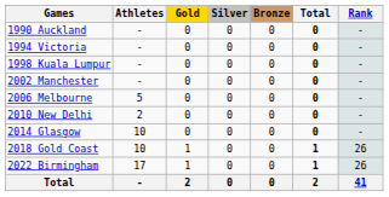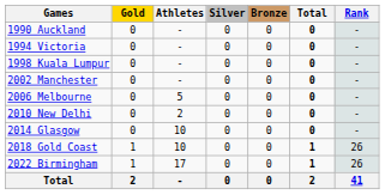 <table class="wikitable" style="text-align:center; font-size:90%;">
 <tr>
 <th>Games</th>
+<td style="background:gold; width:3.7em; font-weight:bold;">Gold</td>
 <th>Athletes</th>
-<td style="background:gold; width:3.7em; font-weight:bold;">Gold</td>
 <td style="background:silver; width:3.7em; font-weight:bold;">Silver</td>
 <td style="background:#cc9966; width:3.7em; font-weight:bold;">Bronze</td>
 <th style="width:4em; font-weight:bold;">Total</th>
 <th style="width:4em; font-weight:bold;"><a href='#'>Rank</a></th>
 </tr>
 <tr>
 <td align=left> <a href='#'>1990 Auckland</a></td>
+<td>0</td>
 <td>-</td>
-<td>0</td>
 <td>0</td>
 <td>0</td>
 <td><strong>0</strong></td>
 <td bgcolor=DCE5E5>-</td>
 </tr>
 <tr>
 <td align=left> <a href='#'>1994 Victoria</a></td>
+<td>0</td>
 <td>-</td>
-<td>0</td>
 <td>0</td>
 <td>0</td>
 <td><strong>0</strong></td>
 <td bgcolor=DCE5E5>-</td>
 </tr>
 <tr>
 <td align=left> <a href='#'>1998 Kuala Lumpur</a></td>
+<td>0</td>
 <td>-</td>
-<td>0</td>
 <td>0</td>
 <td>0</td>
 <td><strong>0</strong></td>
 <td bgcolor=DCE5E5>-</td>
 </tr>
 <tr>
 <td align=left> <a href='#'>2002 Manchester</a></td>
+<td>0</td>
 <td>-</td>
-<td>0</td>
 <td>0</td>
 <td>0</td>
 <td><strong>0</strong></td>
 <td bgcolor=DCE5E5>-</td>
 </tr>
 <tr>
 <td align=left> <a href='#'>2006 Melbourne</a></td>
+<td>0</td>
 <td>5</td>
-<td>0</td>
 <td>0</td>
 <td>0</td>
 <td><strong>0</strong></td>
 <td bgcolor=DCE5E5>-</td>
 </tr>
 <tr>
 <td align=left> <a href='#'>2010 New Delhi</a></td>
+<td>0</td>
 <td>2</td>
-<td>0</td>
 <td>0</td>
 <td>0</td>
 <td><strong>0</strong></td>
 <td bgcolor=DCE5E5>-</td>
 </tr>
 <tr>
 <td align=left> <a href='#'>2014 Glasgow</a></td>
+<td>0</td>
 <td>10</td>
-<td>0</td>
 <td>0</td>
 <td>0</td>
 <td><strong>0</strong></td>
 <td bgcolor=DCE5E5>-</td>
 </tr>
 <tr>
 <td align=left> <a href='#'>2018 Gold Coast</a></td>
+<td>1</td>
 <td>10</td>
-<td>1</td>
 <td>0</td>
 <td>0</td>
 <td><strong>1</strong></td>
 <td bgcolor=DCE5E5>26</td>
 </tr>
 <tr>
 <td align=left> <a href='#'>2022 Birmingham</a></td>
+<td>1</td>
 <td>17</td>
-<td>1</td>
 <td>0</td>
 <td>0</td>
 <td><strong>1</strong></td>
 <td bgcolor=DCE5E5>26</td>
 </tr>
 <tr>
 <th>Total</th>
+<th>2</th>
 <th>-</th>
-<th>2</th>
 <th>0</th>
 <th>0</th>
 <th>2</th>
 <th bgcolor=DCE5E5><a href='#'>41</a></th>
 </tr>
 </table>
